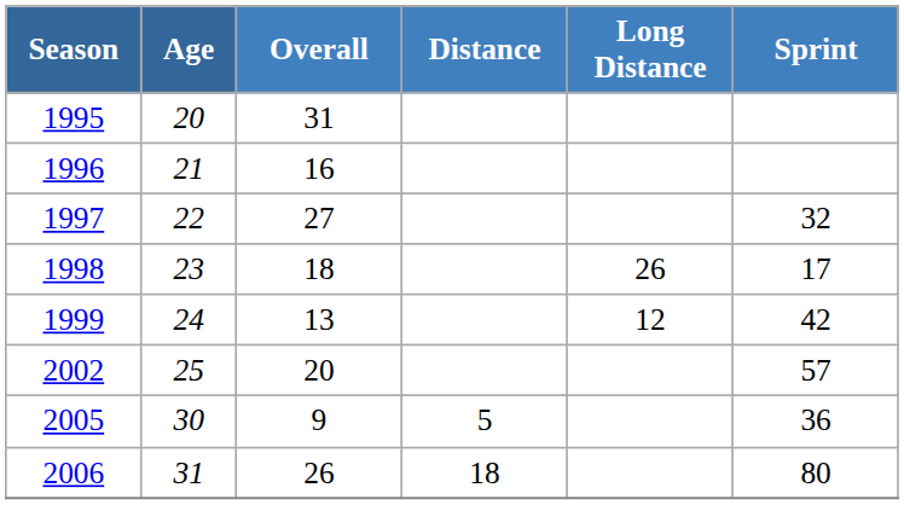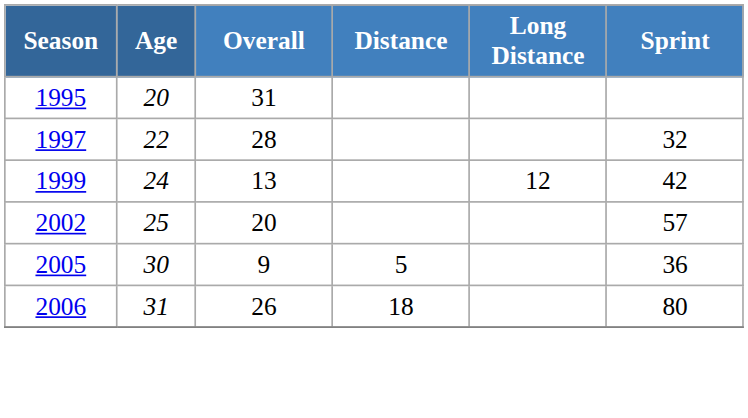 <table class="wikitable" style="font-size:95%; text-align:center; border:grey solid 1px; border-collapse:collapse; background:#ffffff;">
 <tr>
 <th style="background-color:#369; color:white; width:60px;" rowspan="2"> Season </th>
 <th style="background-color:#369; color:white; width:40px;" rowspan="2"> Age </th>
 </tr>
 <tr>
 <th style="background-color:#4180be; color:white; width:75px;">Overall</th>
 <th style="background-color:#4180be; color:white; width:75px;">Distance</th>
 <th style="background-color:#4180be; color:white; width:75px;">Long Distance</th>
 <th style="background-color:#4180be; color:white; width:75px;">Sprint</th>
 </tr>
 <tr>
 <td><a href='#'>1995</a></td>
 <td><em>20</em></td>
 <td>31</td>
 <td></td>
 <td></td>
 <td></td>
 </tr>
 <tr>
-<td><a href='#'>1996</a></td>
-<td><em>21</em></td>
-<td>16</td>
-<td></td>
-<td></td>
-<td></td>
-</tr>
-<tr>
 <td><a href='#'>1997</a></td>
 <td><em>22</em></td>
-<td>27</td>
+<td>28</td>
 <td></td>
 <td></td>
 <td>32</td>
-</tr>
-<tr>
-<td><a href='#'>1998</a></td>
-<td><em>23</em></td>
-<td>18</td>
-<td></td>
-<td>26</td>
-<td>17</td>
 </tr>
 <tr>
 <td><a href='#'>1999</a></td>
 <td><em>24</em></td>
 <td>13</td>
 <td></td>
 <td>12</td>
 <td>42</td>
 </tr>
 <tr>
 <td><a href='#'>2002</a></td>
 <td><em>25</em></td>
 <td>20</td>
 <td></td>
 <td></td>
 <td>57</td>
 </tr>
 <tr>
 <td><a href='#'>2005</a></td>
 <td><em>30</em></td>
 <td>9</td>
 <td>5</td>
 <td></td>
 <td>36</td>
 </tr>
 <tr>
 <td><a href='#'>2006</a></td>
 <td><em>31</em></td>
 <td>26</td>
 <td>18</td>
 <td></td>
 <td>80</td>
 </tr>
 <tr>
 </tr>
 </table>
